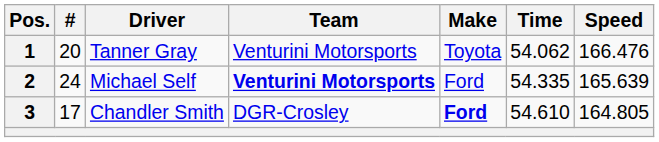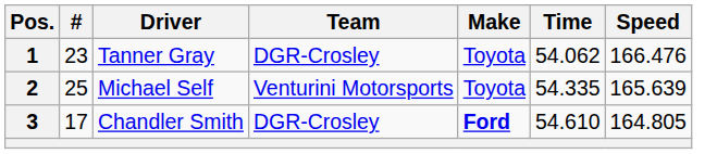 <table class="wikitable" style="font-size:95%">
 <tr>
 <th>Pos.</th>
 <th>#</th>
 <th>Driver</th>
 <th>Team</th>
 <th>Make</th>
 <th>Time</th>
 <th>Speed</th>
 </tr>
 <tr>
 <th>1</th>
-<td>20</td>
+<td>23</td>
 <td><a href='#'>Tanner Gray</a></td>
-<td><a href='#'>Venturini Motorsports</a></td>
+<td><a href='#'>DGR-Crosley</a></td>
 <td><a href='#'>Toyota</a></td>
 <td>54.062</td>
 <td>166.476</td>
 </tr>
 <tr>
 <th>2</th>
-<td>24</td>
+<td>25</td>
 <td><a href='#'>Michael Self</a></td>
-<td><strong><a href='#'>Venturini Motorsports</a></strong></td>
-<td><a href='#'>Ford</a></td>
+<td><a href='#'>Venturini Motorsports</a></td>
+<td><a href='#'>Toyota</a></td>
 <td>54.335</td>
 <td>165.639</td>
 </tr>
 <tr>
 <th>3</th>
 <td>17</td>
 <td><a href='#'>Chandler Smith</a></td>
 <td><a href='#'>DGR-Crosley</a></td>
 <td><strong><a href='#'>Ford</a></strong></td>
 <td>54.610</td>
 <td>164.805</td>
 </tr>
 <tr>
 <th colspan="7"></th>
 </tr>
 </table>
